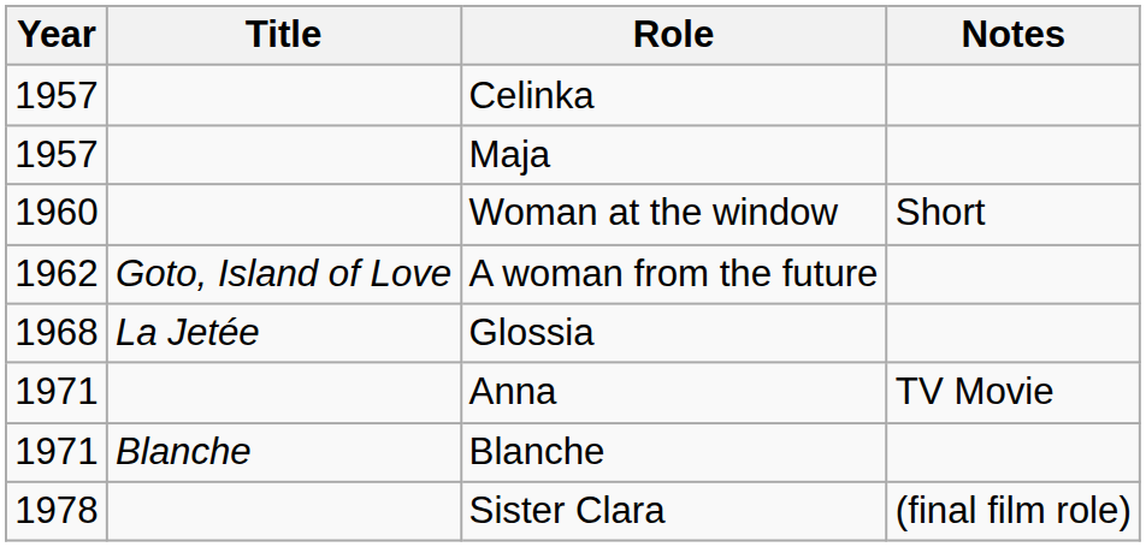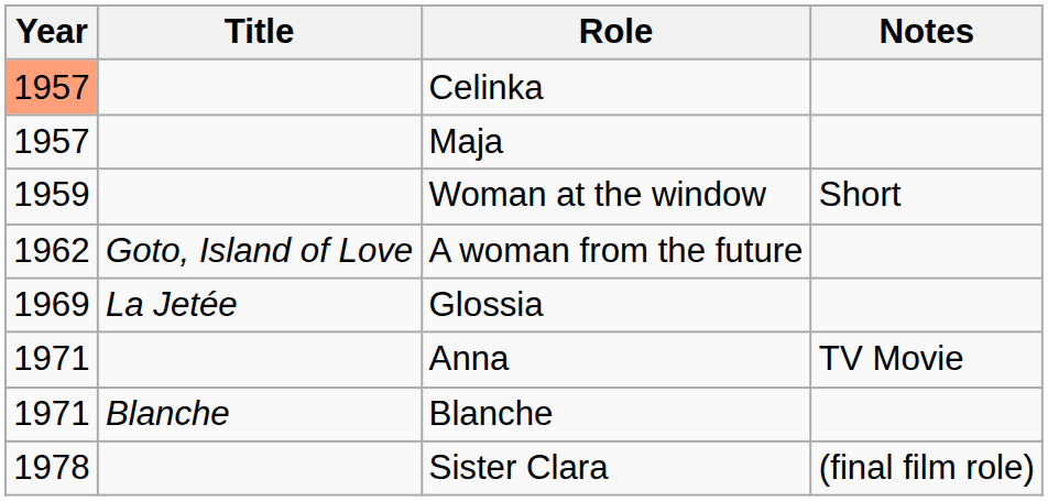 <table class="wikitable">
 <tr>
 <th>Year</th>
 <th>Title</th>
 <th>Role</th>
 <th>Notes</th>
 </tr>
 <tr>
-<td>1957</td>
+<td style="background: lightsalmon;">1957</td>
 <td><em></em></td>
 <td>Celinka</td>
 <td></td>
 </tr>
 <tr>
 <td>1957</td>
 <td><em></em></td>
 <td>Maja</td>
 <td></td>
 </tr>
 <tr>
-<td>1960</td>
+<td>1959</td>
 <td><em></em></td>
 <td>Woman at the window</td>
 <td>Short</td>
 </tr>
 <tr>
 <td>1962</td>
 <td><em>Goto, Island of Love</em></td>
 <td>A woman from the future</td>
 <td></td>
 </tr>
 <tr>
-<td>1968</td>
+<td>1969</td>
 <td><em>La Jetée</em></td>
 <td>Glossia</td>
 <td></td>
 </tr>
 <tr>
 <td>1971</td>
 <td><em></em></td>
 <td>Anna</td>
 <td>TV Movie</td>
 </tr>
 <tr>
 <td>1971</td>
 <td><em>Blanche</em></td>
 <td>Blanche</td>
 <td></td>
 </tr>
 <tr>
 <td>1978</td>
 <td><em></em></td>
 <td>Sister Clara</td>
 <td>(final film role)</td>
 </tr>
 </table>
